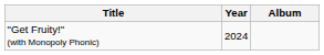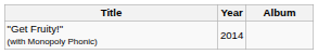 <table class="wikitable plainrowheaders" style="text-align:left;">
 <tr>
 <th scope="col"  style="width:20em;">Title</th>
 <th scope="col"  style="width:2em;">Year</th>
 <th scope="col"  style="width:6em;">Album</th>
 </tr>
 <tr>
 <td scope="row">"Get Fruity!"<br><small>(with Monopoly Phonic)</small></td>
-<td>2024</td>
+<td>2014</td>
 <td></td>
 </tr>
 </table>
